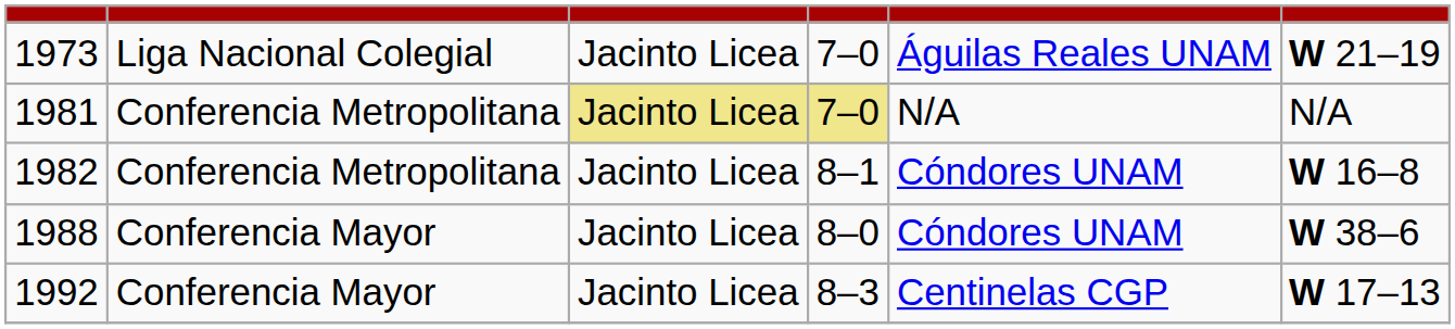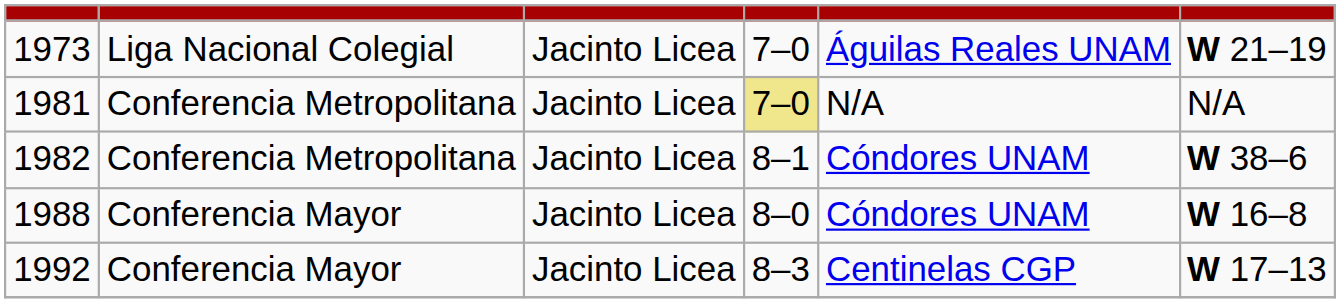 <table class="wikitable">
 <tr>
 <th style=background:#A70103></th>
 <th style=background:#A70103></th>
 <th style=background:#A70103></th>
 <th style=background:#A70103></th>
 <th style=background:#A70103></th>
 <th style=background:#A70103></th>
 </tr>
 <tr>
 <td>1973</td>
 <td>Liga Nacional Colegial</td>
 <td>Jacinto Licea</td>
 <td>7–0</td>
 <td><a href='#'>Águilas Reales UNAM</a></td>
 <td><strong>W</strong> 21–19</td>
 </tr>
 <tr>
 <td>1981</td>
 <td>Conferencia Metropolitana</td>
-<td style="background: khaki;">Jacinto Licea</td>
+<td>Jacinto Licea</td>
 <td style="background: khaki;">7–0</td>
 <td>N/A</td>
 <td>N/A</td>
 </tr>
 <tr>
 <td>1982</td>
 <td>Conferencia Metropolitana</td>
 <td>Jacinto Licea</td>
 <td>8–1</td>
 <td><a href='#'>Cóndores UNAM</a></td>
-<td><strong>W</strong> 16–8</td>
+<td><strong>W</strong> 38–6</td>
 </tr>
 <tr>
 <td>1988</td>
 <td>Conferencia Mayor</td>
 <td>Jacinto Licea</td>
 <td>8–0</td>
 <td><a href='#'>Cóndores UNAM</a></td>
-<td><strong>W</strong> 38–6</td>
+<td><strong>W</strong> 16–8</td>
 </tr>
 <tr>
 <td>1992</td>
 <td>Conferencia Mayor</td>
 <td>Jacinto Licea</td>
 <td>8–3</td>
 <td><a href='#'>Centinelas CGP</a></td>
 <td><strong>W</strong> 17–13</td>
 </tr>
 <tr>
 </tr>
 </table>
